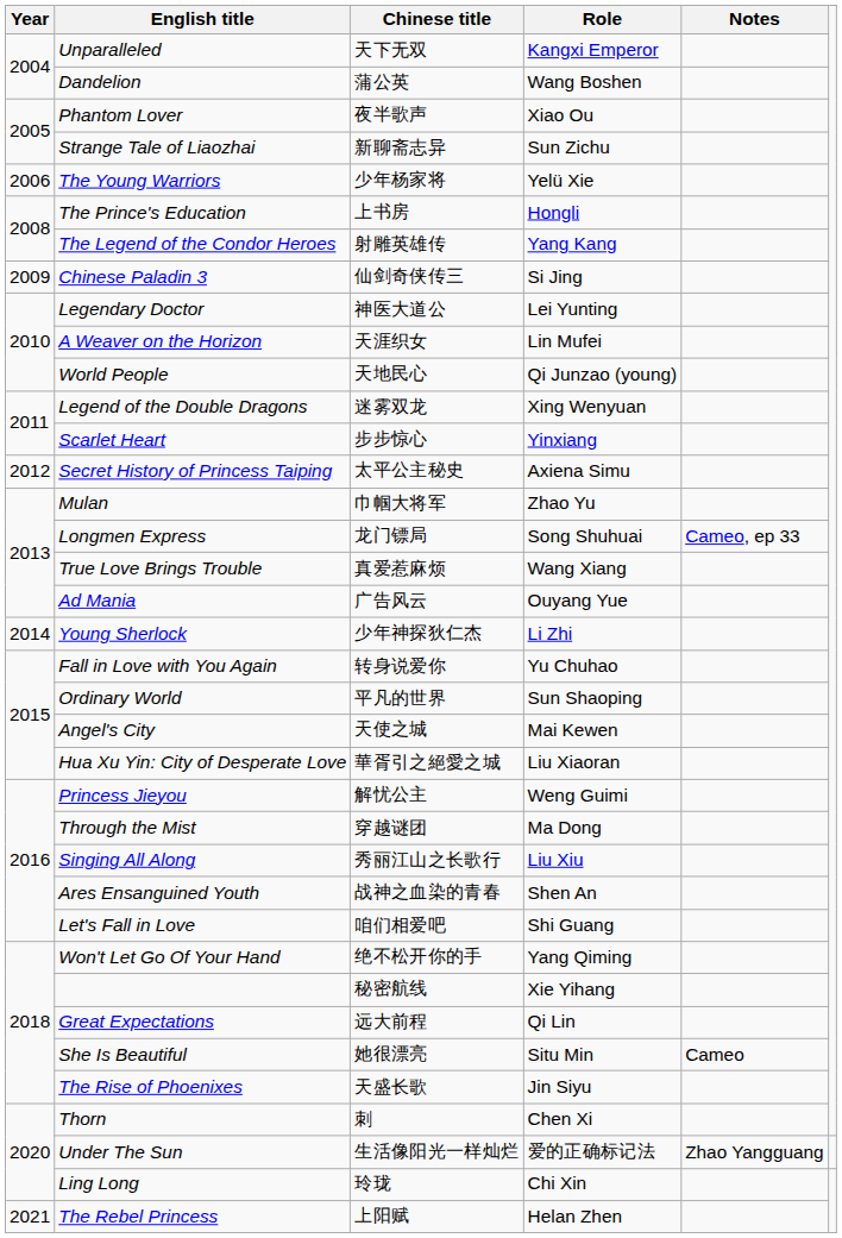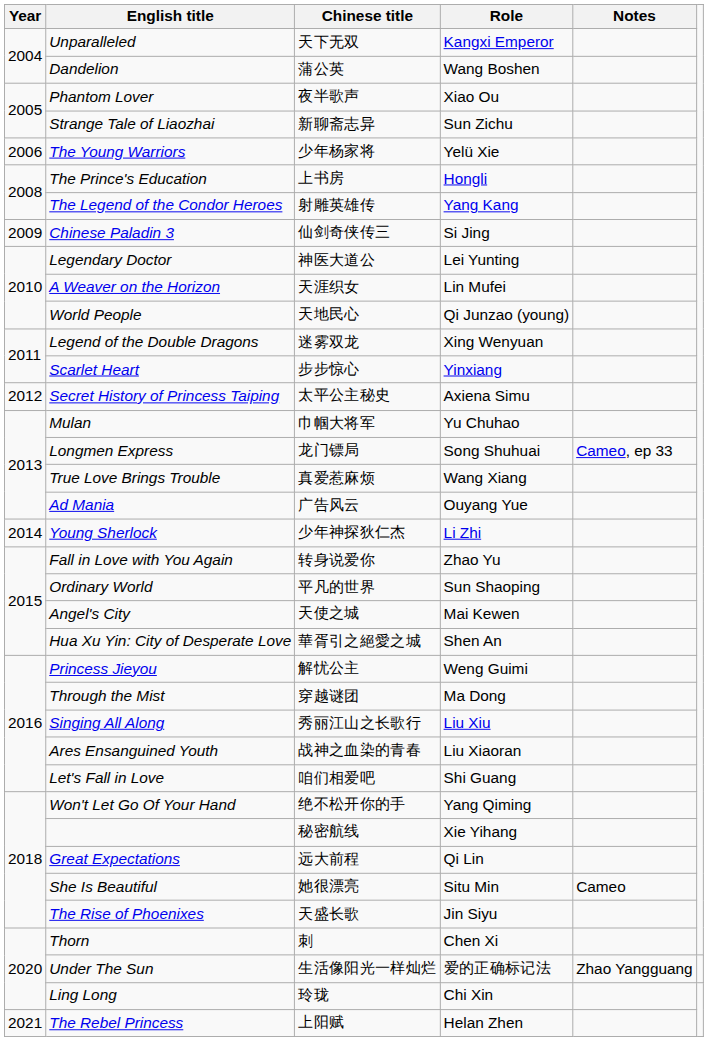 <table class="wikitable">
 <tr>
 <th>Year</th>
 <th>English title</th>
 <th>Chinese title</th>
 <th>Role</th>
 <th>Notes</th>
 </tr>
 <tr>
 <td rowspan=2>2004</td>
 <td><em>Unparalleled</em></td>
 <td>天下无双</td>
 <td><a href='#'>Kangxi Emperor</a></td>
 <td></td>
 </tr>
 <tr>
 <td><em>Dandelion</em></td>
 <td>蒲公英</td>
 <td>Wang Boshen</td>
 <td></td>
 </tr>
 <tr>
 <td rowspan=2>2005</td>
 <td><em>Phantom Lover</em></td>
 <td>夜半歌声</td>
 <td>Xiao Ou</td>
 <td></td>
 </tr>
 <tr>
 <td><em>Strange Tale of Liaozhai</em></td>
 <td>新聊斋志异</td>
 <td>Sun Zichu</td>
 <td></td>
 </tr>
 <tr>
 <td>2006</td>
 <td><em><a href='#'>The Young Warriors</a></em></td>
 <td>少年杨家将</td>
 <td>Yelü Xie</td>
 <td></td>
 </tr>
 <tr>
 <td rowspan=2>2008</td>
 <td><em>The Prince's Education</em></td>
 <td>上书房</td>
 <td><a href='#'>Hongli</a></td>
 <td></td>
 </tr>
 <tr>
 <td><em><a href='#'>The Legend of the Condor Heroes</a></em></td>
 <td>射雕英雄传</td>
 <td><a href='#'>Yang Kang</a></td>
 <td></td>
 </tr>
 <tr>
 <td>2009</td>
 <td><em><a href='#'>Chinese Paladin 3</a></em></td>
 <td>仙剑奇侠传三</td>
 <td>Si Jing</td>
 <td></td>
 </tr>
 <tr>
 <td rowspan=3>2010</td>
 <td><em>Legendary Doctor</em></td>
 <td>神医大道公</td>
 <td>Lei Yunting</td>
 <td></td>
 </tr>
 <tr>
 <td><em><a href='#'>A Weaver on the Horizon</a></em></td>
 <td>天涯织女</td>
 <td>Lin Mufei</td>
 <td></td>
 </tr>
 <tr>
 <td><em>World People</em></td>
 <td>天地民心</td>
 <td>Qi Junzao (young)</td>
 <td></td>
 </tr>
 <tr>
 <td rowspan=2>2011</td>
 <td><em> Legend of the Double Dragons</em></td>
 <td>迷雾双龙</td>
 <td>Xing Wenyuan</td>
 <td></td>
 </tr>
 <tr>
 <td><em><a href='#'>Scarlet Heart</a></em></td>
 <td>步步惊心</td>
 <td><a href='#'>Yinxiang</a></td>
 <td></td>
 </tr>
 <tr>
 <td>2012</td>
 <td><em><a href='#'>Secret History of Princess Taiping</a></em></td>
 <td>太平公主秘史</td>
 <td>Axiena Simu</td>
 <td></td>
 </tr>
 <tr>
 <td rowspan=4>2013</td>
 <td><em>Mulan</em></td>
 <td>巾帼大将军</td>
-<td>Zhao Yu</td>
+<td>Yu Chuhao</td>
 <td></td>
 </tr>
 <tr>
 <td><em>Longmen Express</em></td>
 <td>龙门镖局</td>
 <td>Song Shuhuai</td>
 <td><a href='#'>Cameo</a>, ep 33</td>
 </tr>
 <tr>
 <td><em>True Love Brings Trouble</em></td>
 <td>真爱惹麻烦</td>
 <td>Wang Xiang</td>
 <td></td>
 </tr>
 <tr>
 <td><em><a href='#'>Ad Mania</a></em></td>
 <td>广告风云</td>
 <td>Ouyang Yue</td>
 <td></td>
 </tr>
 <tr>
 <td>2014</td>
 <td><em><a href='#'>Young Sherlock</a></em></td>
 <td>少年神探狄仁杰</td>
 <td><a href='#'>Li Zhi</a></td>
 <td></td>
 </tr>
 <tr>
 <td rowspan=4>2015</td>
 <td><em>Fall in Love with You Again</em></td>
 <td>转身说爱你</td>
-<td>Yu Chuhao</td>
+<td>Zhao Yu</td>
 <td></td>
 </tr>
 <tr>
 <td><em>Ordinary World</em></td>
 <td>平凡的世界</td>
 <td>Sun Shaoping</td>
 <td></td>
 </tr>
 <tr>
 <td><em>Angel's City</em></td>
 <td>天使之城</td>
 <td>Mai Kewen</td>
 <td></td>
 </tr>
 <tr>
 <td><em>Hua Xu Yin: City of Desperate Love</em></td>
 <td>華胥引之絕愛之城</td>
-<td>Liu Xiaoran</td>
+<td>Shen An</td>
 <td></td>
 </tr>
 <tr>
 <td rowspan=5>2016</td>
 <td><em><a href='#'>Princess Jieyou</a></em></td>
 <td>解忧公主</td>
 <td>Weng Guimi</td>
 <td></td>
 </tr>
 <tr>
 <td><em>Through the Mist</em></td>
 <td>穿越谜团</td>
 <td>Ma Dong</td>
 <td></td>
 </tr>
 <tr>
 <td><em><a href='#'>Singing All Along</a></em></td>
 <td>秀丽江山之长歌行</td>
 <td><a href='#'>Liu Xiu</a></td>
 <td></td>
 </tr>
 <tr>
 <td><em>Ares Ensanguined Youth</em></td>
 <td>战神之血染的青春</td>
-<td>Shen An</td>
+<td>Liu Xiaoran</td>
 <td></td>
 </tr>
 <tr>
 <td><em>Let's Fall in Love</em></td>
 <td>咱们相爱吧</td>
 <td>Shi Guang</td>
 <td></td>
 </tr>
 <tr>
 <td rowspan=5>2018</td>
 <td><em>Won't Let Go Of Your Hand</em></td>
 <td>绝不松开你的手</td>
 <td>Yang Qiming</td>
 <td></td>
 </tr>
 <tr>
 <td></td>
 <td>秘密航线</td>
 <td>Xie Yihang</td>
 <td></td>
 </tr>
 <tr>
 <td><em><a href='#'>Great Expectations</a></em></td>
 <td>远大前程</td>
 <td>Qi Lin</td>
 <td></td>
 </tr>
 <tr>
 <td><em>She Is Beautiful</em></td>
 <td>她很漂亮</td>
 <td>Situ Min</td>
 <td>Cameo</td>
 </tr>
 <tr>
 <td><em><a href='#'>The Rise of Phoenixes</a></em></td>
 <td>天盛长歌</td>
 <td>Jin Siyu</td>
 <td></td>
 </tr>
 <tr>
 <td rowspan=3>2020</td>
 <td><em>Thorn</em></td>
 <td>刺</td>
 <td>Chen Xi</td>
 <td></td>
 </tr>
 <tr>
 <td><em>Under The Sun</em></td>
 <td>生活像阳光一样灿烂</td>
 <td>爱的正确标记法</td>
 <td>Zhao Yangguang</td>
 <td></td>
 </tr>
 <tr>
 <td><em>Ling Long</em></td>
 <td>玲珑</td>
 <td>Chi Xin</td>
 <td></td>
 </tr>
 <tr>
 <td>2021</td>
 <td><em><a href='#'>The Rebel Princess</a></em></td>
 <td>上阳赋</td>
 <td>Helan Zhen</td>
 <td></td>
 </tr>
 </table>
